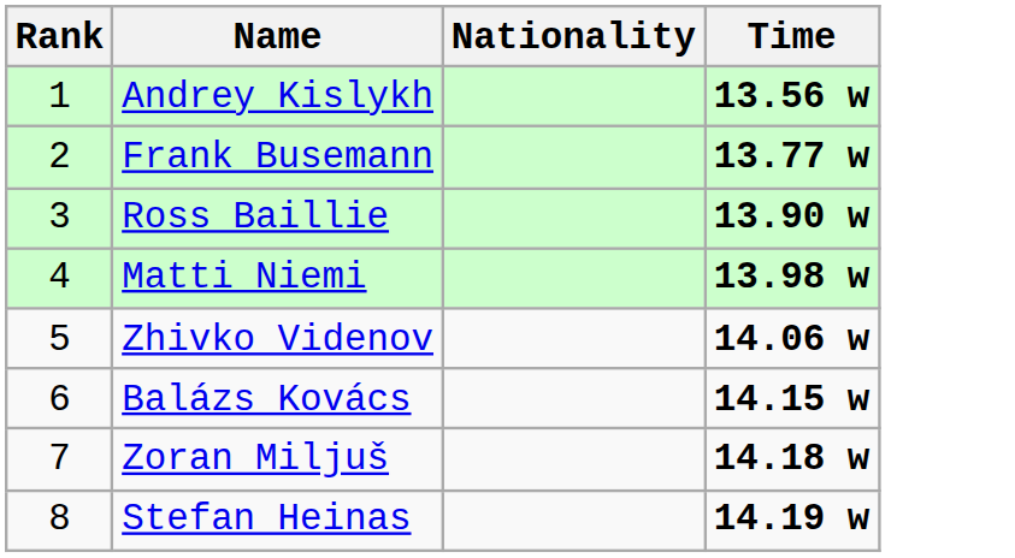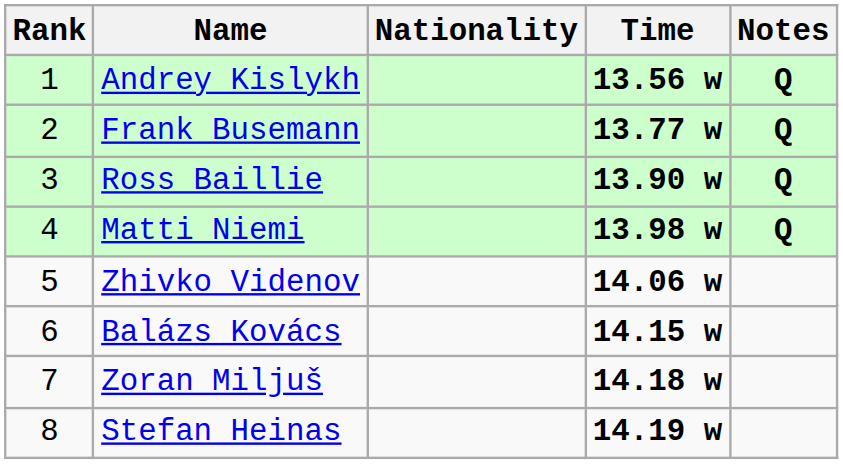 <table class="wikitable sortable" style="text-align:center">
 <tr>
 <th>Rank</th>
 <th>Name</th>
 <th>Nationality</th>
 <th>Time</th>
+<th>Notes</th>
 </tr>
 <tr bgcolor=ccffcc>
 <td>1</td>
 <td align=left><a href='#'>Andrey Kislykh</a></td>
 <td align=left></td>
 <td><strong>13.56</strong> <strong>w</strong></td>
+<td><strong>Q</strong></td>
 </tr>
 <tr bgcolor=ccffcc>
 <td>2</td>
 <td align=left><a href='#'>Frank Busemann</a></td>
 <td align=left></td>
 <td><strong>13.77</strong> <strong>w</strong></td>
+<td><strong>Q</strong></td>
 </tr>
 <tr bgcolor=ccffcc>
 <td>3</td>
 <td align=left><a href='#'>Ross Baillie</a></td>
 <td align=left></td>
 <td><strong>13.90</strong> <strong>w</strong></td>
+<td><strong>Q</strong></td>
 </tr>
 <tr bgcolor=ccffcc>
 <td>4</td>
 <td align=left><a href='#'>Matti Niemi</a></td>
 <td align=left></td>
 <td><strong>13.98</strong> <strong>w</strong></td>
+<td><strong>Q</strong></td>
 </tr>
 <tr>
 <td>5</td>
 <td align=left><a href='#'>Zhivko Videnov</a></td>
 <td align=left></td>
 <td><strong>14.06</strong> <strong>w</strong></td>
+<td></td>
 </tr>
 <tr>
 <td>6</td>
 <td align=left><a href='#'>Balázs Kovács</a></td>
 <td align=left></td>
 <td><strong>14.15</strong> <strong>w</strong></td>
+<td></td>
 </tr>
 <tr>
 <td>7</td>
 <td align=left><a href='#'>Zoran Miljuš</a></td>
 <td align=left></td>
 <td><strong>14.18</strong> <strong>w</strong></td>
+<td></td>
 </tr>
 <tr>
 <td>8</td>
 <td align=left><a href='#'>Stefan Heinas</a></td>
 <td align=left></td>
 <td><strong>14.19</strong> <strong>w</strong></td>
+<td></td>
 </tr>
 </table>
